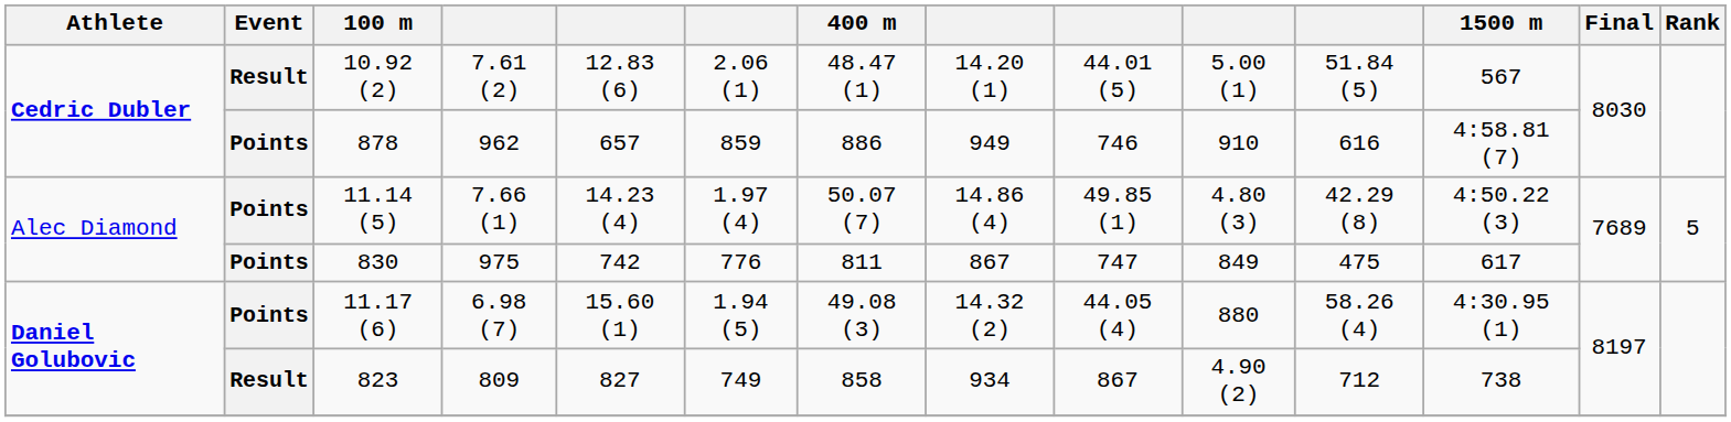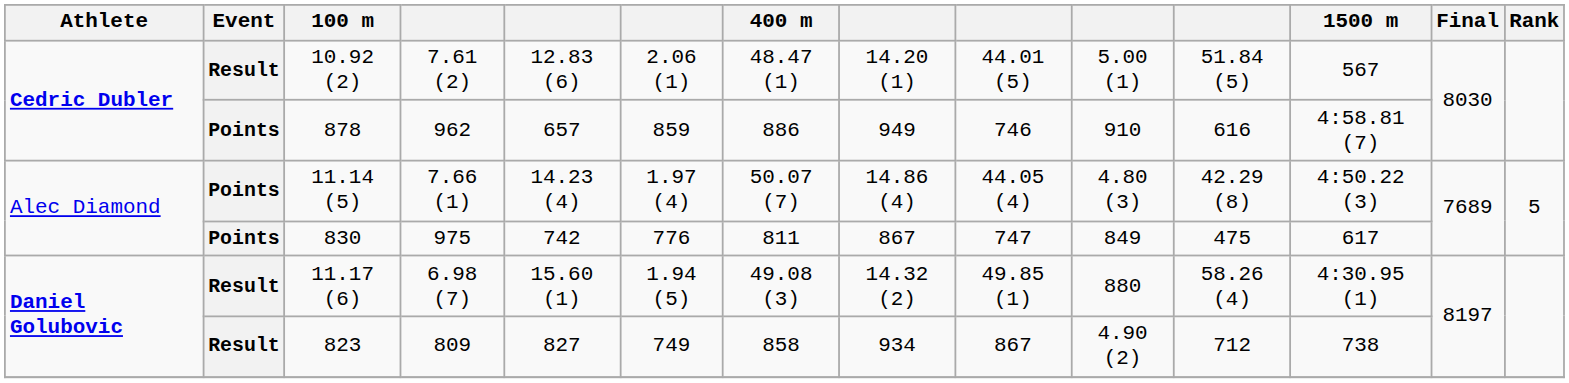 <table class="wikitable" style="font-size:90%;text-align:center">
 <tr>
 <th>Athlete</th>
 <th>Event</th>
 <th>100 m</th>
 <th></th>
 <th></th>
 <th></th>
 <th>400 m</th>
 <th></th>
 <th></th>
 <th></th>
 <th></th>
 <th>1500 m</th>
 <th>Final</th>
 <th>Rank</th>
 </tr>
 <tr>
 <td rowspan="2" style="text-align:left;"><strong><a href='#'>Cedric Dubler</a></strong></td>
 <th style="font-size:95%">Result</th>
 <td>10.92 (2)</td>
 <td>7.61 (2)</td>
 <td>12.83 (6)</td>
 <td>2.06 (1)</td>
 <td>48.47 (1)</td>
 <td>14.20	(1)</td>
 <td>44.01 (5)</td>
 <td>5.00 (1)</td>
 <td>51.84 (5)</td>
 <td>567</td>
 <td rowspan="2">8030</td>
 <td rowspan="2"></td>
 </tr>
 <tr>
 <th style="font-size:95%">Points</th>
 <td>878</td>
 <td>962</td>
 <td>657</td>
 <td>859</td>
 <td>886</td>
 <td>949</td>
 <td>746</td>
 <td>910</td>
 <td>616</td>
 <td>4:58.81 (7)</td>
 </tr>
 <tr>
 <td rowspan="2" style="text-align:left;"><a href='#'>Alec Diamond</a></td>
 <th style="font-size:95%">Points</th>
 <td>11.14 (5)</td>
 <td>7.66 (1)</td>
 <td>14.23 (4)</td>
 <td>1.97 (4)</td>
 <td>50.07 (7)</td>
 <td>14.86 (4)</td>
-<td>49.85 (1)</td>
+<td>44.05 (4)</td>
 <td>4.80 (3)</td>
 <td>42.29 (8)</td>
 <td>4:50.22 (3)</td>
 <td rowspan="2">7689</td>
 <td rowspan="2">5</td>
 </tr>
 <tr>
 <th style="font-size:95%">Points</th>
 <td>830</td>
 <td>975</td>
 <td>742</td>
 <td>776</td>
 <td>811</td>
 <td>867</td>
 <td>747</td>
 <td>849</td>
 <td>475</td>
 <td>617</td>
 </tr>
 <tr>
 <td rowspan="2" style="text-align:left;"><strong><a href='#'>Daniel Golubovic</a></strong></td>
-<th style="font-size:95%">Points</th>
+<th style="font-size:95%">Result</th>
 <td>11.17 (6)</td>
 <td>6.98 (7)</td>
 <td>15.60 (1)</td>
 <td>1.94 (5)</td>
 <td>49.08 (3)</td>
 <td>14.32 (2)</td>
-<td>44.05 (4)</td>
+<td>49.85 (1)</td>
 <td>880</td>
 <td>58.26 (4)</td>
 <td>4:30.95 (1)</td>
 <td rowspan="2">8197</td>
 <td rowspan="2"></td>
 </tr>
 <tr>
 <th style="font-size:95%">Result</th>
 <td>823</td>
 <td>809</td>
 <td>827</td>
 <td>749</td>
 <td>858</td>
 <td>934</td>
 <td>867</td>
 <td>4.90 (2)</td>
 <td>712</td>
 <td>738</td>
 </tr>
 <tr>
 </tr>
 </table>
